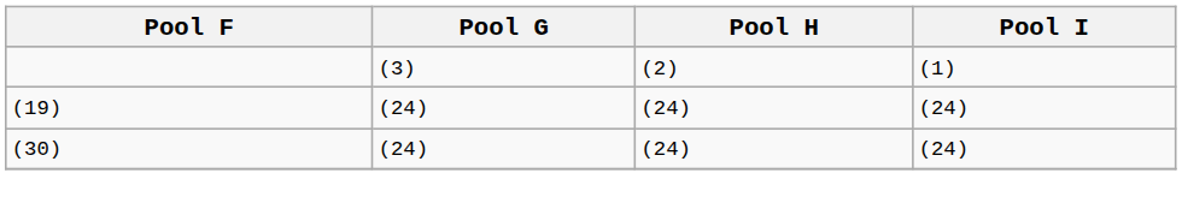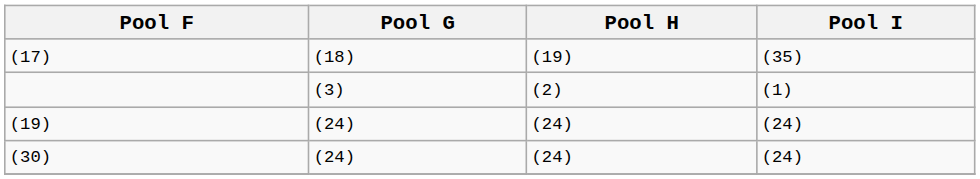 <table class="wikitable" style="float:left;">
 <tr>
 <th width=230>Pool F</th>
 <th width=160>Pool G</th>
 <th width=170>Pool H</th>
 <th width=160>Pool I</th>
+</tr>
+<tr>
+<td> <small>(17)</small></td>
+<td> <small>(18)</small></td>
+<td> <small>(19)</small></td>
+<td> <small>(35)</small></td>
 </tr>
 <tr>
 <td></td>
 <td> <small>(3)</small></td>
 <td> <small>(2)</small></td>
 <td> <small>(1)</small></td>
 </tr>
 <tr>
 <td> <small>(19)</small></td>
 <td> <small>(24)</small></td>
 <td> <small>(24)</small></td>
 <td> <small>(24)</small></td>
 </tr>
 <tr>
 <td> <small>(30)</small></td>
 <td> <small>(24)</small></td>
 <td> <small>(24)</small></td>
 <td> <small>(24)</small></td>
 </tr>
 <tr>
 </tr>
 </table>
